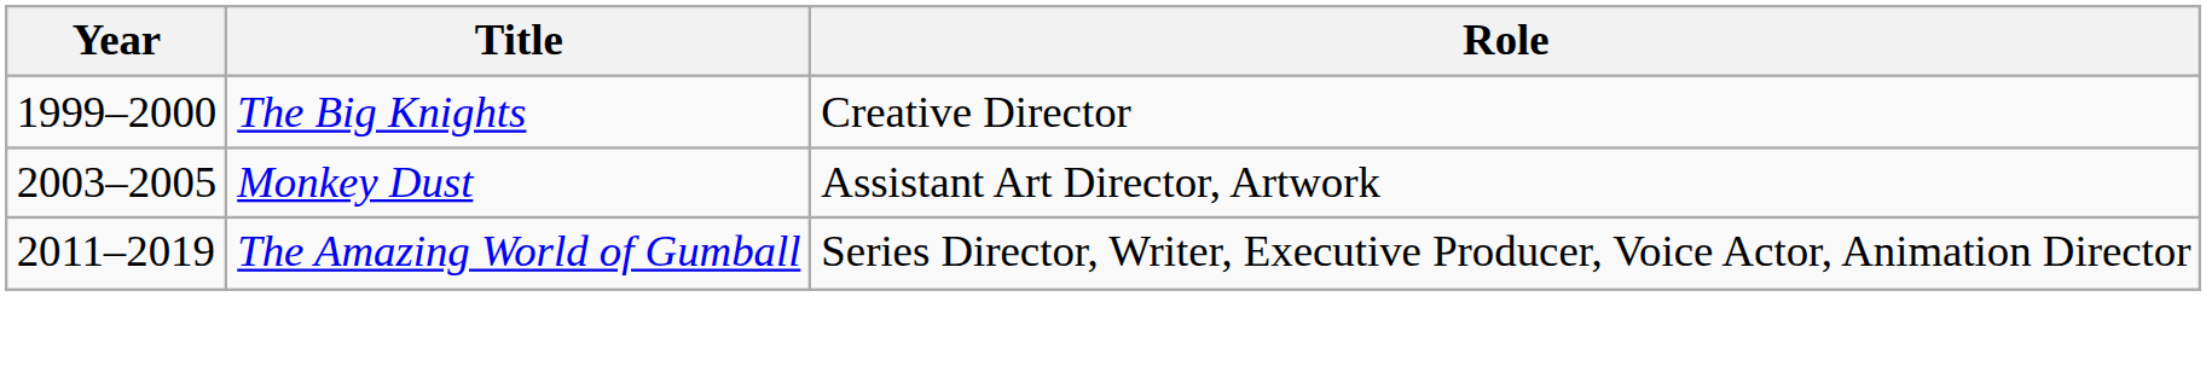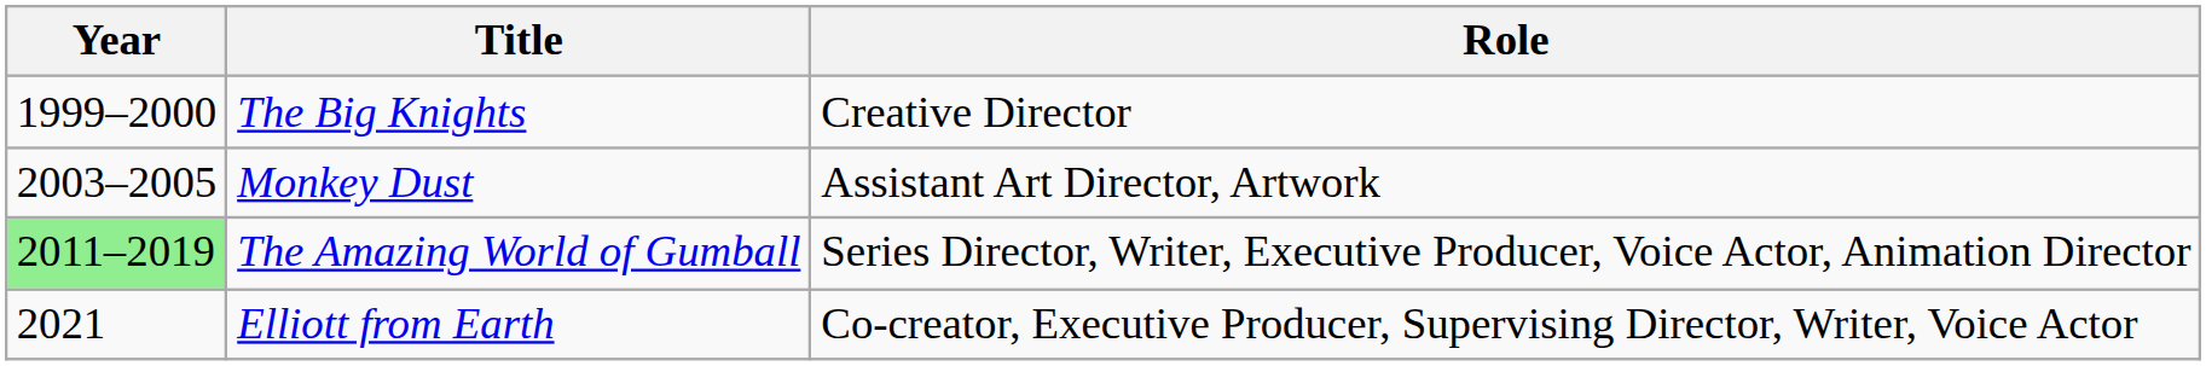 <table class="wikitable">
 <tr>
 <th>Year</th>
 <th>Title</th>
 <th>Role</th>
 </tr>
 <tr>
 <td>1999–2000</td>
 <td><em><a href='#'>The Big Knights</a></em></td>
 <td>Creative Director</td>
 </tr>
 <tr>
 <td>2003–2005</td>
 <td><em><a href='#'>Monkey Dust</a></em></td>
 <td>Assistant Art Director, Artwork</td>
 </tr>
 <tr>
-<td>2011–2019</td>
+<td style="background: lightgreen;">2011–2019</td>
 <td><em><a href='#'>The Amazing World of Gumball</a></em></td>
 <td>Series Director, Writer, Executive Producer, Voice Actor, Animation Director</td>
 </tr>
+<tr>
+<td>2021</td>
+<td><em><a href='#'>Elliott from Earth</a></em></td>
+<td>Co-creator, Executive Producer, Supervising Director, Writer, Voice Actor</td>
+</tr>
 </table>
